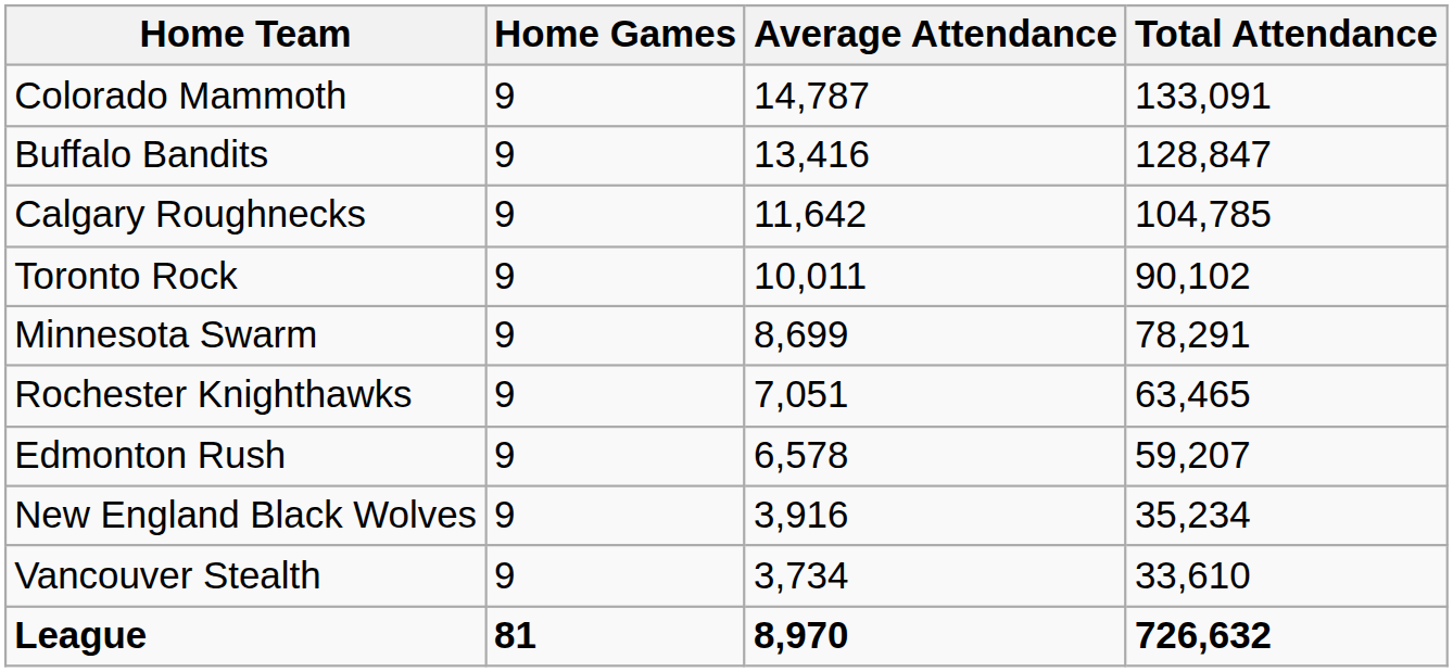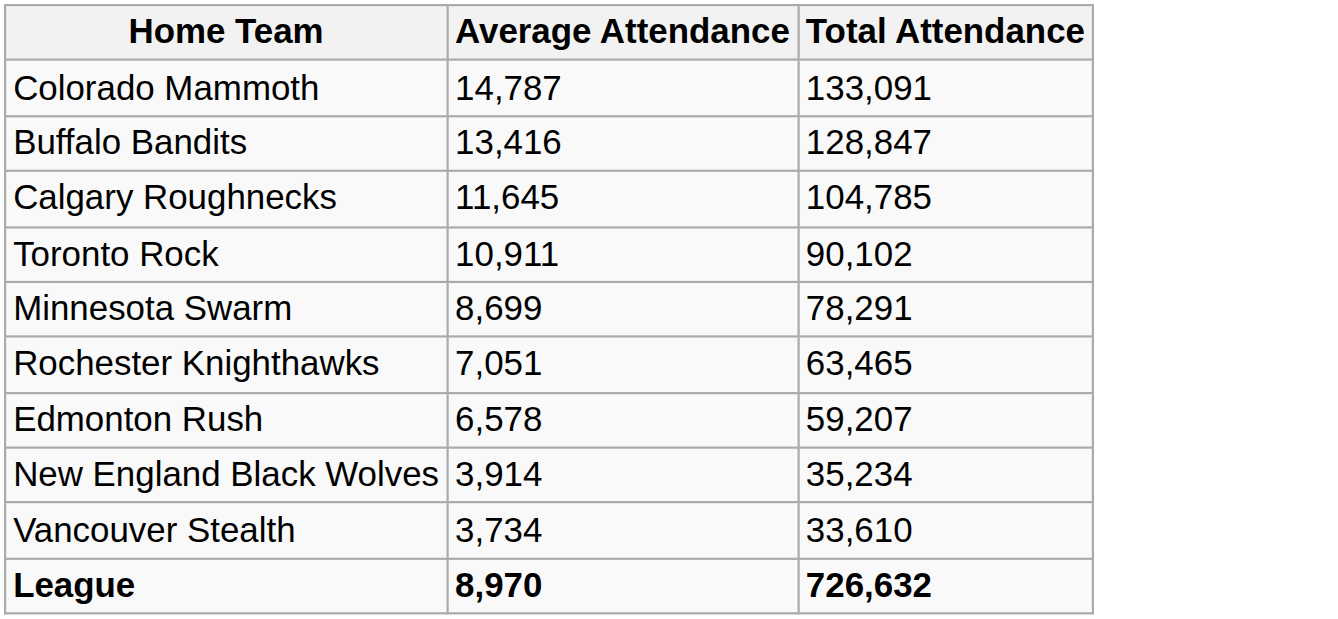 <table class="wikitable sortable">
 <tr>
 <th>Home Team</th>
-<th>Home Games</th>
 <th>Average Attendance</th>
 <th>Total Attendance</th>
 </tr>
 <tr>
 <td>Colorado Mammoth</td>
-<td>9</td>
 <td>14,787</td>
 <td>133,091</td>
 </tr>
 <tr>
 <td>Buffalo Bandits</td>
-<td>9</td>
 <td>13,416</td>
 <td>128,847</td>
 </tr>
 <tr>
 <td>Calgary Roughnecks</td>
-<td>9</td>
-<td>11,642</td>
+<td>11,645</td>
 <td>104,785</td>
 </tr>
 <tr>
 <td>Toronto Rock</td>
-<td>9</td>
-<td>10,011</td>
+<td>10,911</td>
 <td>90,102</td>
 </tr>
 <tr>
 <td>Minnesota Swarm</td>
-<td>9</td>
 <td>8,699</td>
 <td>78,291</td>
 </tr>
 <tr>
 <td>Rochester Knighthawks</td>
-<td>9</td>
 <td>7,051</td>
 <td>63,465</td>
 </tr>
 <tr>
 <td>Edmonton Rush</td>
-<td>9</td>
 <td>6,578</td>
 <td>59,207</td>
 </tr>
 <tr>
 <td>New England Black Wolves</td>
-<td>9</td>
-<td>3,916</td>
+<td>3,914</td>
 <td>35,234</td>
 </tr>
 <tr>
 <td>Vancouver Stealth</td>
-<td>9</td>
 <td>3,734</td>
 <td>33,610</td>
 </tr>
 <tr class="sortbottom">
 <td><strong>League</strong></td>
-<td><strong>81</strong></td>
 <td><strong>8,970</strong></td>
 <td><strong>726,632</strong></td>
 </tr>
 </table>
